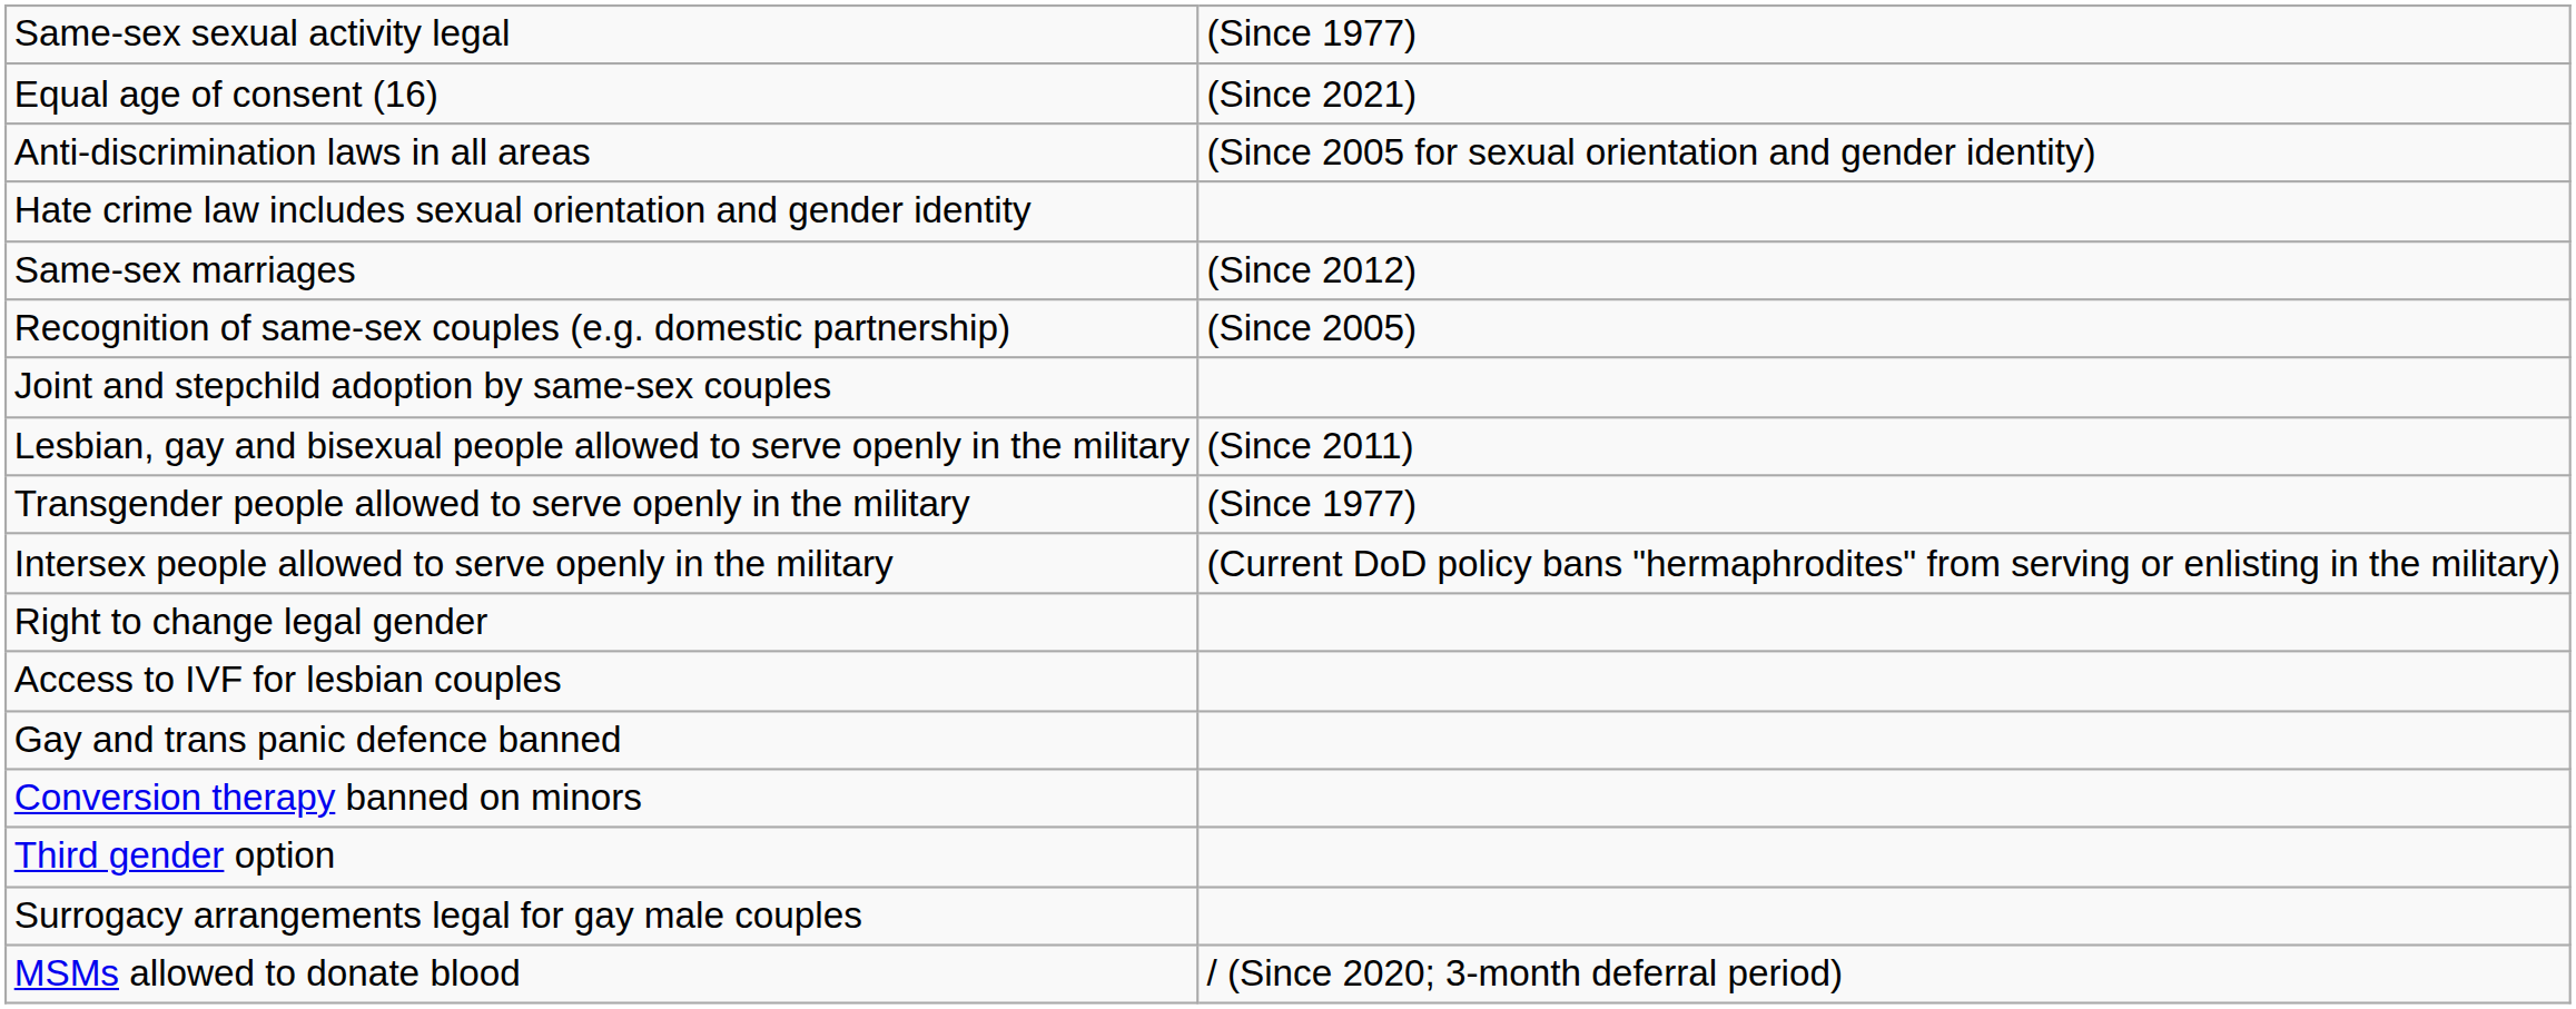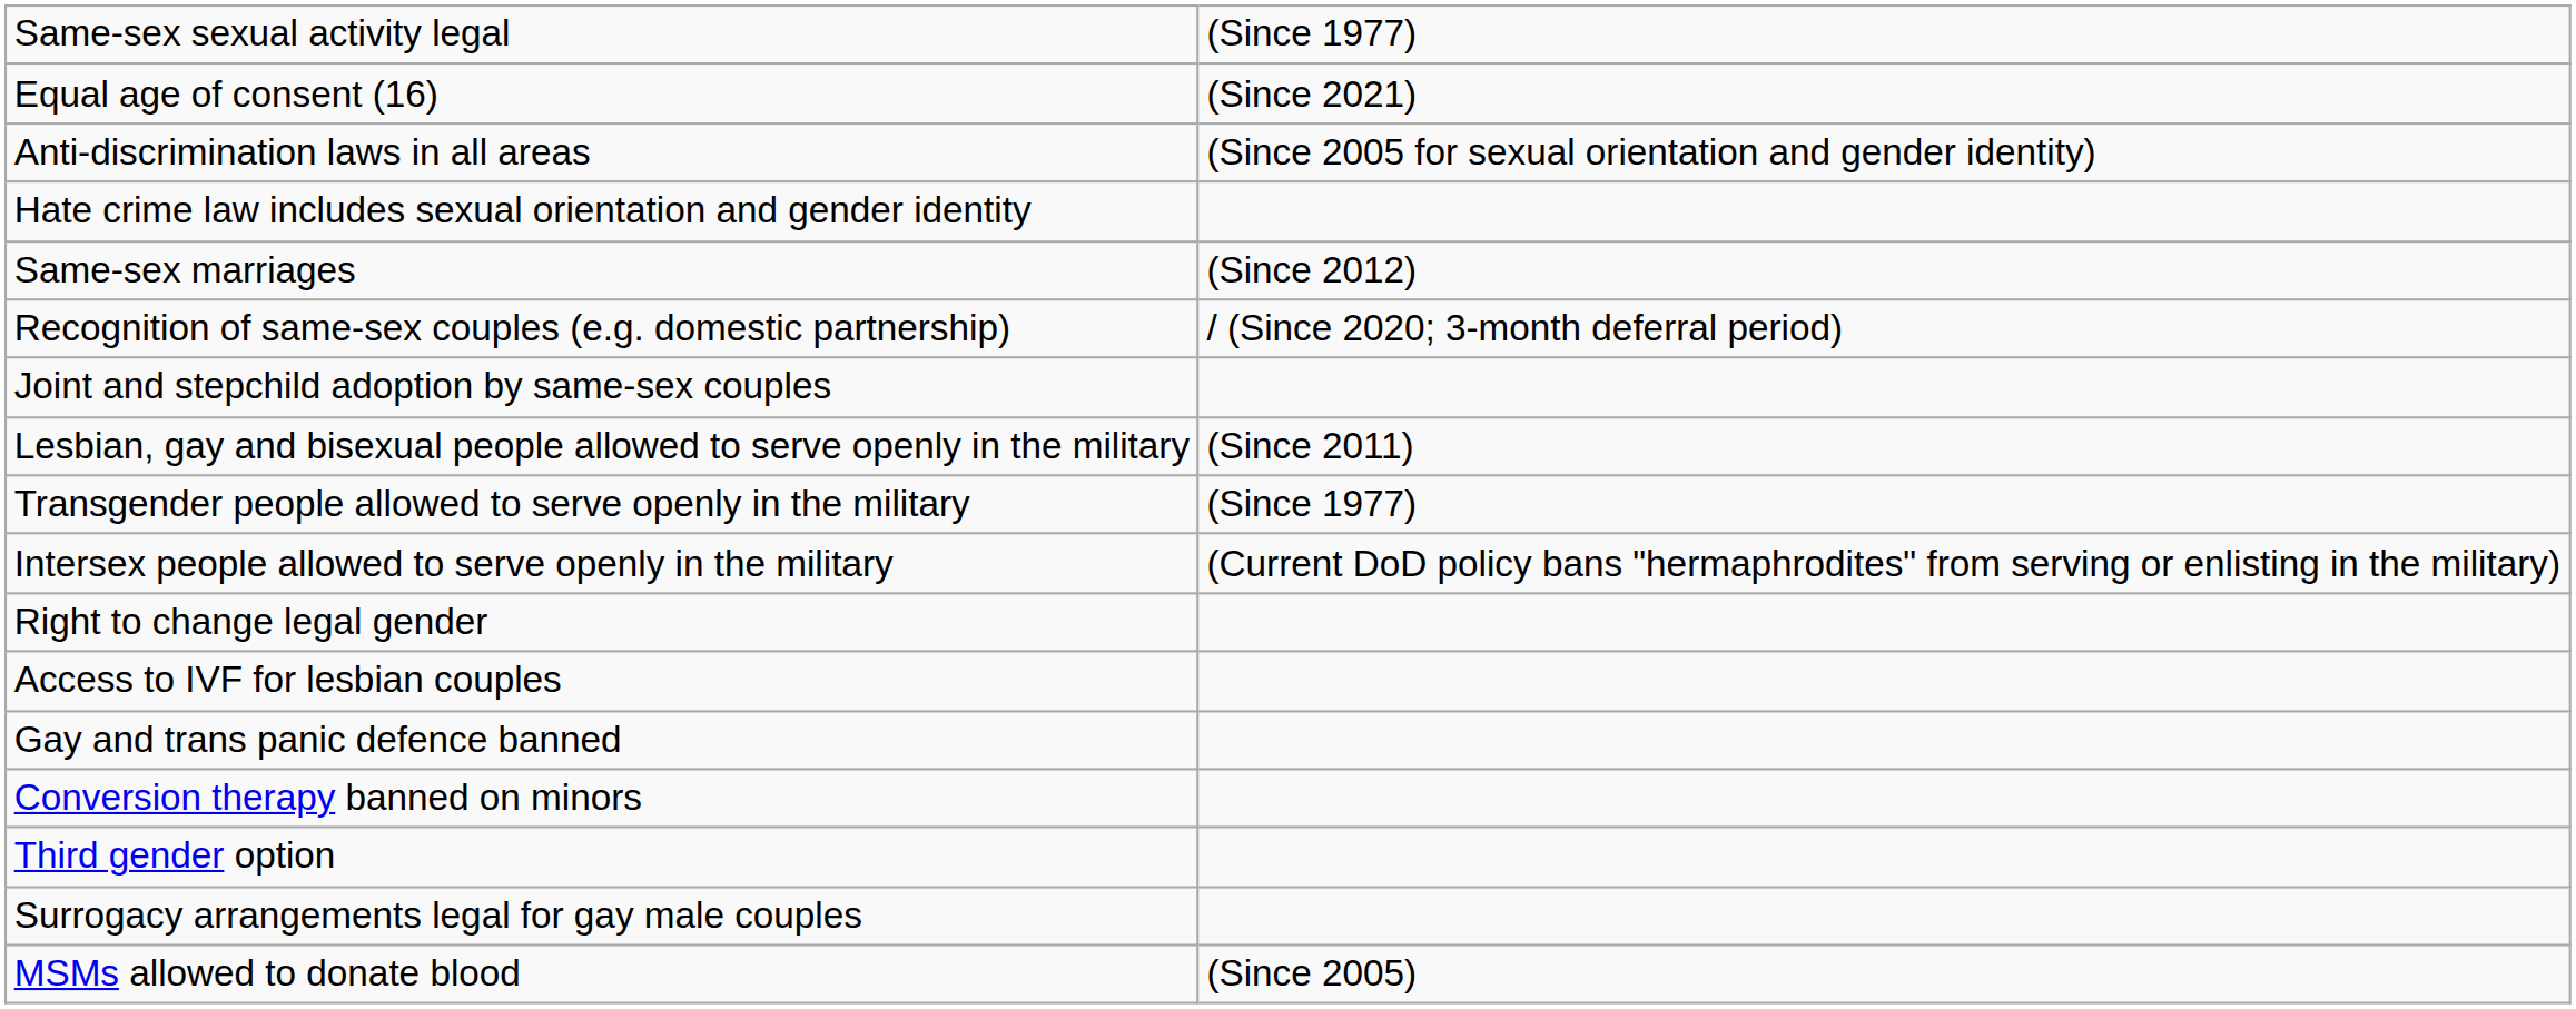 <table class="wikitable">
 <tr>
 <td>Same-sex sexual activity legal</td>
 <td> (Since 1977)</td>
 </tr>
 <tr>
 <td>Equal age of consent (16)</td>
 <td> (Since 2021)</td>
 </tr>
 <tr>
 <td>Anti-discrimination laws in all areas</td>
 <td> (Since 2005 for sexual orientation and gender identity)</td>
 </tr>
 <tr>
 <td>Hate crime law includes sexual orientation and gender identity</td>
 <td></td>
 </tr>
 <tr>
 <td>Same-sex marriages</td>
 <td> (Since 2012)</td>
 </tr>
 <tr>
 <td>Recognition of same-sex couples (e.g. domestic partnership)</td>
-<td> (Since 2005)</td>
+<td>/ (Since 2020; 3-month deferral period)</td>
 </tr>
 <tr>
 <td>Joint and stepchild adoption by same-sex couples</td>
 <td></td>
 </tr>
 <tr>
 <td>Lesbian, gay and bisexual people allowed to serve openly in the military</td>
 <td> (Since 2011)</td>
 </tr>
 <tr>
 <td>Transgender people allowed to serve openly in the military</td>
 <td> (Since 1977)</td>
 </tr>
 <tr>
 <td>Intersex people allowed to serve openly in the military</td>
 <td> (Current DoD policy bans "hermaphrodites" from serving or enlisting in the military)</td>
 </tr>
 <tr>
 <td>Right to change legal gender</td>
 <td></td>
 </tr>
 <tr>
 <td>Access to IVF for lesbian couples</td>
 <td></td>
 </tr>
 <tr>
 <td>Gay and trans panic defence banned</td>
 <td></td>
 </tr>
 <tr>
 <td><a href='#'>Conversion therapy</a> banned on minors</td>
 <td></td>
 </tr>
 <tr>
 <td><a href='#'>Third gender</a> option</td>
 <td></td>
 </tr>
 <tr>
 <td>Surrogacy arrangements legal for gay male couples</td>
 <td></td>
 </tr>
 <tr>
 <td><a href='#'>MSMs</a> allowed to donate blood</td>
-<td>/ (Since 2020; 3-month deferral period)</td>
+<td> (Since 2005)</td>
 </tr>
 </table>
